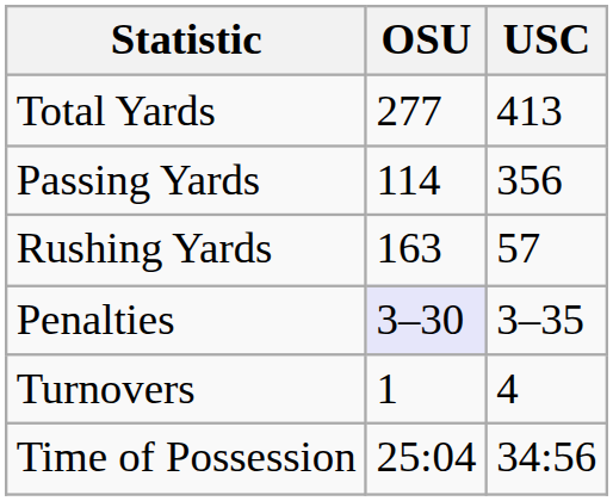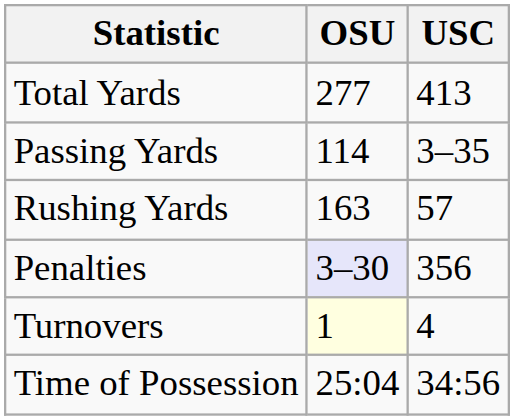 <table class="wikitable">
 <tr>
 <th>Statistic</th>
 <th>OSU</th>
 <th>USC</th>
 </tr>
 <tr>
 <td>Total Yards</td>
 <td>277</td>
 <td>413</td>
 </tr>
 <tr>
 <td>Passing Yards</td>
 <td>114</td>
-<td>356</td>
+<td>3–35</td>
 </tr>
 <tr>
 <td>Rushing Yards</td>
 <td>163</td>
 <td>57</td>
 </tr>
 <tr>
 <td>Penalties</td>
 <td style="background: lavender;">3–30</td>
-<td>3–35</td>
+<td>356</td>
 </tr>
 <tr>
 <td>Turnovers</td>
-<td>1</td>
+<td style="background: lightyellow;">1</td>
 <td>4</td>
 </tr>
 <tr>
 <td>Time of Possession</td>
 <td>25:04</td>
 <td>34:56</td>
 </tr>
 </table>
